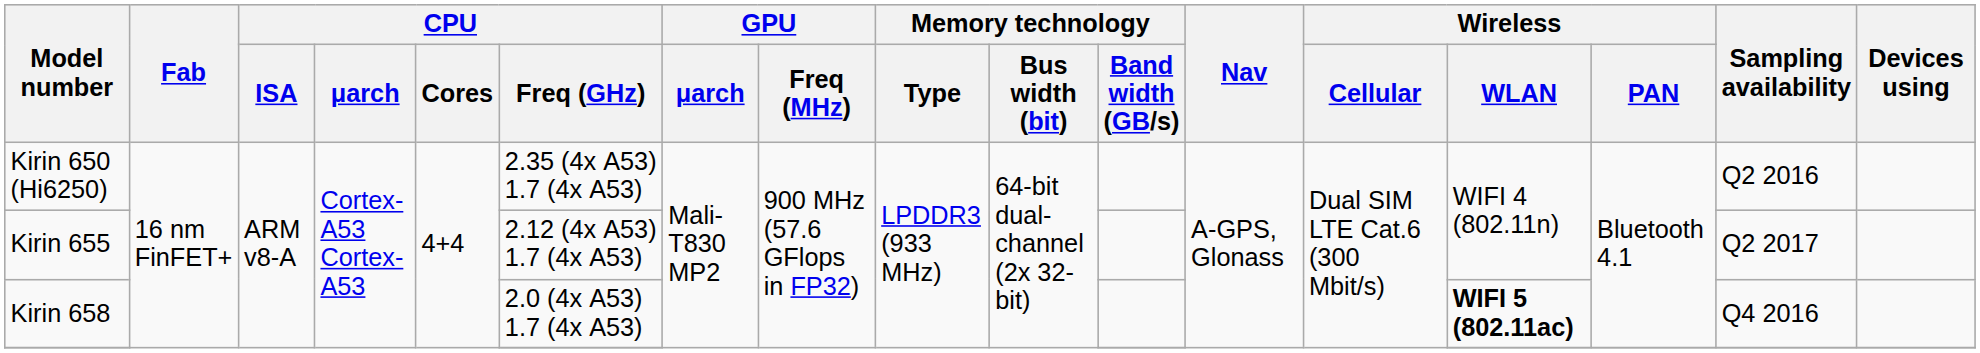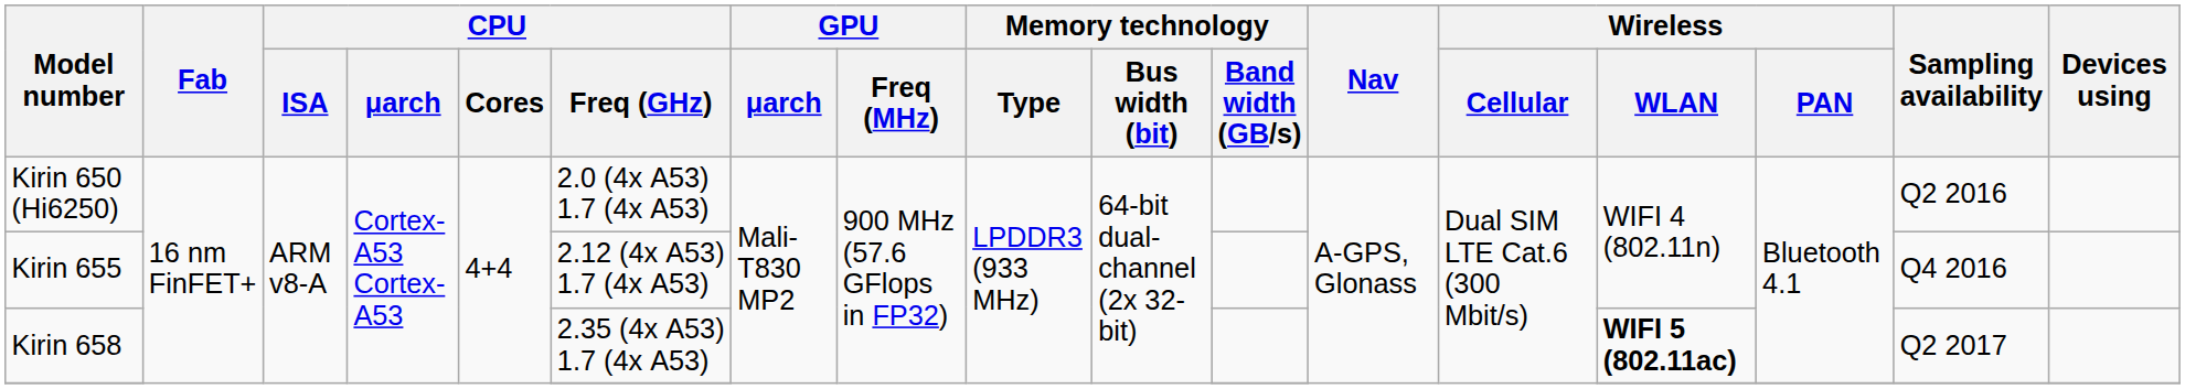 <table class="wikitable">
 <tr>
 <th rowspan="2">Model number</th>
 <th rowspan="2"><a href='#'>Fab</a></th>
 <th colspan="4"><a href='#'>CPU</a></th>
 <th colspan="2"><a href='#'>GPU</a></th>
 <th colspan="3">Memory technology</th>
 <th rowspan="2"><a href='#'>Nav</a></th>
 <th colspan="3">Wireless</th>
 <th rowspan="2">Sampling <br>availability</th>
 <th rowspan="2">Devices using</th>
 </tr>
 <tr>
 <th><a href='#'>ISA</a></th>
 <th><a href='#'>μarch</a></th>
 <th>Cores</th>
 <th>Freq (<a href='#'>GHz</a>)</th>
 <th><a href='#'>μarch</a></th>
 <th>Freq <br>(<a href='#'>MHz</a>)</th>
 <th>Type</th>
 <th>Bus <br>width <br>(<a href='#'>bit</a>)</th>
 <th><a href='#'>Band<br>width</a> <br>(<a href='#'>GB</a>/s)</th>
 <th><a href='#'>Cellular</a></th>
 <th><a href='#'>WLAN</a></th>
 <th><a href='#'>PAN</a></th>
 </tr>
 <tr>
 <td>Kirin 650 (Hi6250)</td>
 <td rowspan="4">16 nm <br>FinFET+</td>
 <td rowspan="4">ARM v8-A</td>
 <td rowspan="4"><a href='#'>Cortex-A53</a><br><a href='#'>Cortex-A53</a></td>
 <td rowspan="4">4+4</td>
-<td>2.35 (4x A53) <br>1.7 (4x A53)</td>
+<td>2.0 (4x A53) <br>1.7 (4x A53)</td>
 <td rowspan="4">Mali-T830 MP2</td>
 <td rowspan="4">900 MHz <br>(57.6 GFlops in <a href='#'>FP32</a>)</td>
 <td rowspan="4"><a href='#'>LPDDR3</a> <br>(933 MHz)</td>
 <td rowspan="4">64-bit <br>dual-channel <br>(2x 32-bit) </td>
 <td></td>
 <td rowspan="4">A-GPS, Glonass</td>
 <td rowspan="4">Dual SIM LTE Cat.6 (300 Mbit/s)</td>
 <td rowspan="2">WIFI 4 (802.11n)</td>
 <td rowspan="3">Bluetooth 4.1</td>
 <td>Q2 2016</td>
 <td></td>
 </tr>
 <tr>
 <td>Kirin 655</td>
 <td>2.12 (4x A53) <br>1.7 (4x A53)</td>
 <td></td>
-<td>Q2 2017</td>
+<td>Q4 2016</td>
 <td></td>
 </tr>
 <tr>
 <td>Kirin 658</td>
-<td>2.0 (4x A53) <br>1.7 (4x A53)</td>
+<td>2.35 (4x A53) <br>1.7 (4x A53)</td>
 <td></td>
 <td><strong>WIFI 5 (802.11ac)</strong></td>
-<td>Q4 2016</td>
+<td>Q2 2017</td>
 <td></td>
 </tr>
 <tr>
 </tr>
 </table>
